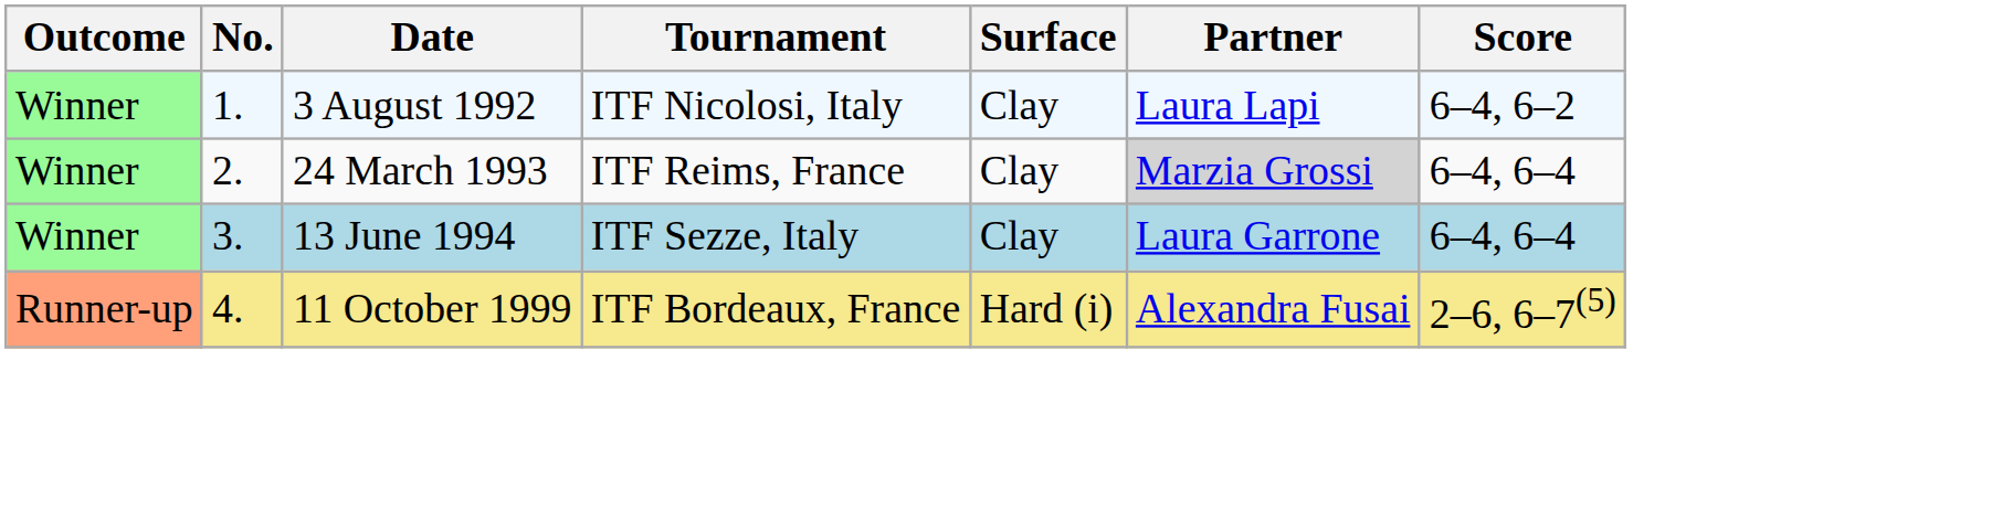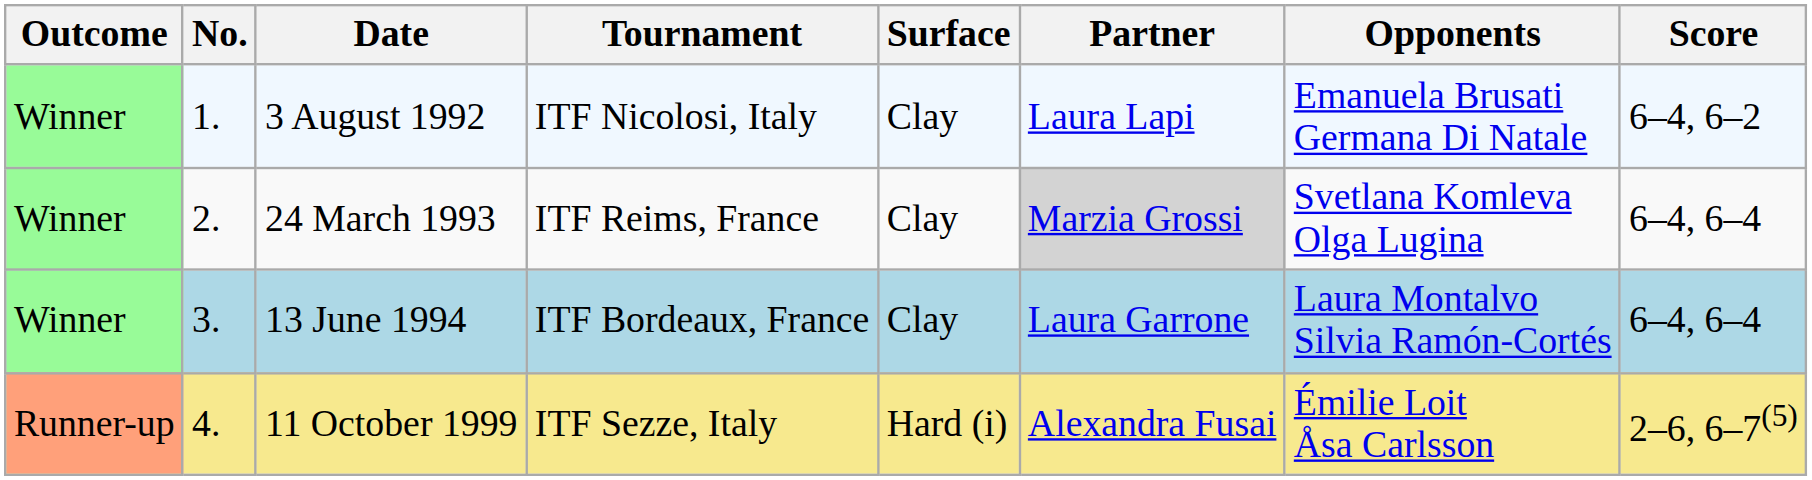 <table class="sortable wikitable">
 <tr>
 <th>Outcome</th>
 <th>No.</th>
 <th>Date</th>
 <th>Tournament</th>
 <th>Surface</th>
 <th>Partner</th>
+<th>Opponents</th>
 <th class="unsortable">Score</th>
 </tr>
 <tr style="background:#f0f8ff;">
 <td style="background:#98fb98;">Winner</td>
 <td>1.</td>
 <td>3 August 1992</td>
 <td>ITF Nicolosi, Italy</td>
 <td>Clay</td>
 <td> <a href='#'>Laura Lapi</a></td>
+<td> <a href='#'>Emanuela Brusati</a> <br>  <a href='#'>Germana Di Natale</a></td>
 <td>6–4, 6–2</td>
 </tr>
 <tr>
 <td style="background:#98fb98;">Winner</td>
 <td>2.</td>
 <td>24 March 1993</td>
 <td>ITF Reims, France</td>
 <td>Clay</td>
 <td style="background: lightgrey;"> <a href='#'>Marzia Grossi</a></td>
+<td> <a href='#'>Svetlana Komleva</a> <br>  <a href='#'>Olga Lugina</a></td>
 <td>6–4, 6–4</td>
 </tr>
 <tr style="background:lightblue;">
 <td style="background:#98fb98;">Winner</td>
 <td>3.</td>
 <td>13 June 1994</td>
-<td>ITF Sezze, Italy</td>
+<td>ITF Bordeaux, France</td>
 <td>Clay</td>
 <td> <a href='#'>Laura Garrone</a></td>
+<td> <a href='#'>Laura Montalvo</a> <br>  <a href='#'>Silvia Ramón-Cortés</a></td>
 <td>6–4, 6–4</td>
 </tr>
 <tr style="background:#f7e98e;">
 <td style="background:#ffa07a;">Runner-up</td>
 <td>4.</td>
 <td>11 October 1999</td>
-<td>ITF Bordeaux, France</td>
+<td>ITF Sezze, Italy</td>
 <td>Hard (i)</td>
 <td> <a href='#'>Alexandra Fusai</a></td>
+<td> <a href='#'>Émilie Loit</a> <br>  <a href='#'>Åsa Carlsson</a></td>
 <td>2–6, 6–7<sup>(5)</sup></td>
 </tr>
 </table>
